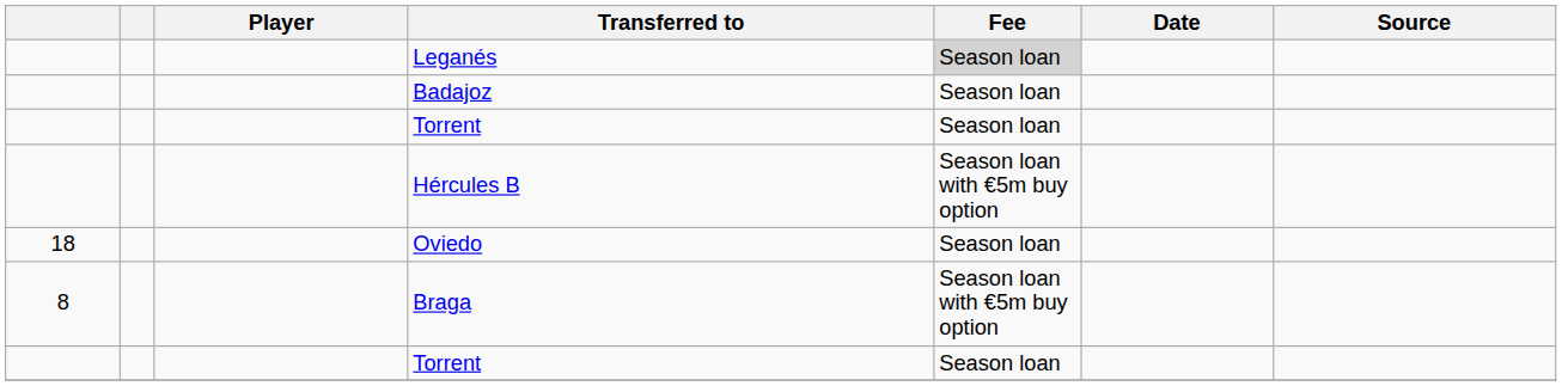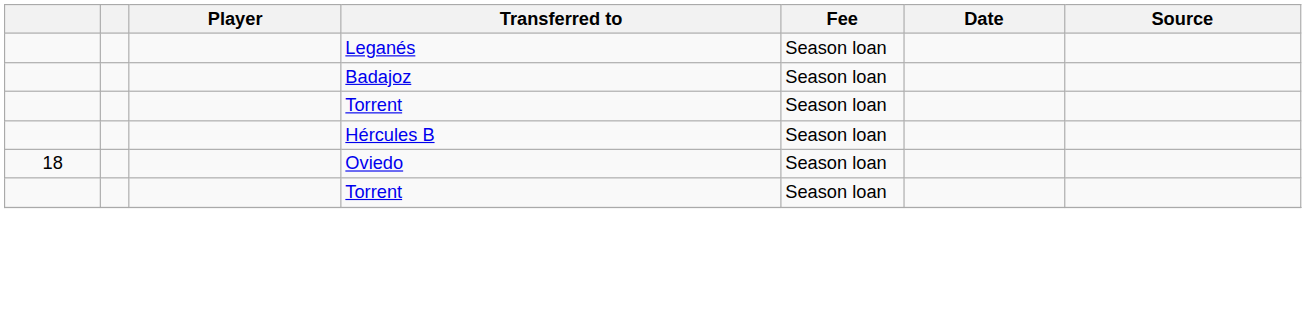 <table class="wikitable sortable" style="width:90%; text-align:center; font-size:100%; text-align:left;">
 <tr>
 <th></th>
 <th></th>
 <th scope=col><strong>Player</strong></th>
 <th><strong>Transferred to</strong></th>
 <th !scope=col; style="width: 100px;"><strong>Fee</strong></th>
 <th scope=col><strong>Date</strong></th>
 <th scope=col><strong>Source</strong></th>
 </tr>
 <tr>
 <td align=center></td>
 <td align=center></td>
 <td></td>
 <td> <a href='#'>Leganés</a></td>
-<td style="background: lightgrey;">Season loan</td>
+<td>Season loan</td>
 <td></td>
 <td></td>
 </tr>
 <tr>
 <td align=center></td>
 <td align=center></td>
 <td></td>
 <td> <a href='#'>Badajoz</a></td>
 <td>Season loan</td>
 <td></td>
 <td></td>
 </tr>
 <tr>
 <td align=center></td>
 <td align=center></td>
 <td></td>
 <td> <a href='#'>Torrent</a></td>
 <td>Season loan</td>
 <td></td>
 <td></td>
 </tr>
 <tr>
 <td align=center></td>
 <td align=center></td>
 <td></td>
 <td> <a href='#'>Hércules B</a></td>
-<td>Season loan with €5m buy option</td>
+<td>Season loan</td>
 <td></td>
 <td></td>
 </tr>
 <tr>
 <td align=center>18</td>
 <td align=center></td>
 <td></td>
 <td> <a href='#'>Oviedo</a></td>
 <td>Season loan</td>
-<td></td>
-<td></td>
-</tr>
-<tr>
-<td align=center>8</td>
-<td align=center></td>
-<td></td>
-<td> <a href='#'>Braga</a></td>
-<td>Season loan with €5m buy option</td>
 <td></td>
 <td></td>
 </tr>
 <tr>
 <td align=center></td>
 <td align=center></td>
 <td></td>
 <td> <a href='#'>Torrent</a></td>
 <td>Season loan</td>
 <td></td>
 <td></td>
 </tr>
 <tr>
 </tr>
 </table>
